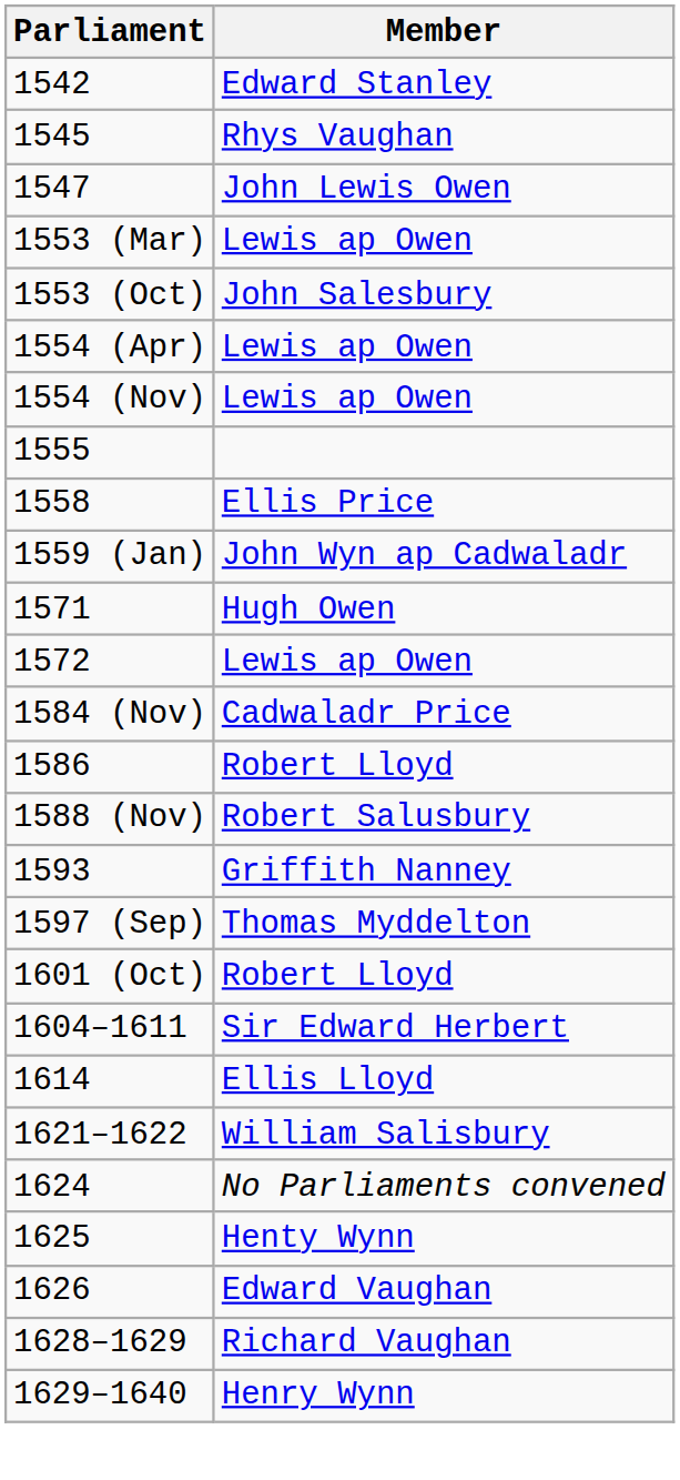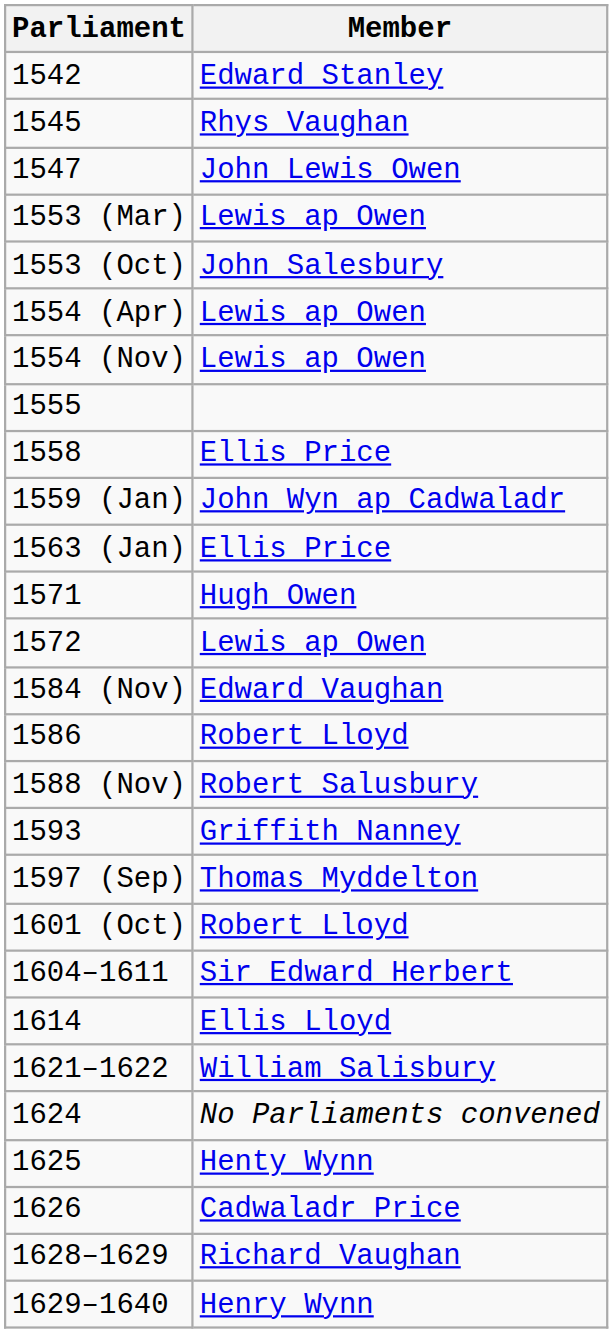 <table class="wikitable">
 <tr>
 <th>Parliament</th>
 <th>Member</th>
 </tr>
 <tr>
 <td>1542</td>
 <td><a href='#'>Edward Stanley</a></td>
 </tr>
 <tr>
 <td>1545</td>
 <td><a href='#'>Rhys Vaughan</a></td>
 </tr>
 <tr>
 <td>1547</td>
 <td><a href='#'>John Lewis Owen</a></td>
 </tr>
 <tr>
 <td>1553 (Mar)</td>
 <td><a href='#'>Lewis ap Owen</a></td>
 </tr>
 <tr>
 <td>1553 (Oct)</td>
 <td><a href='#'>John Salesbury</a></td>
 </tr>
 <tr>
 <td>1554 (Apr)</td>
 <td><a href='#'>Lewis ap Owen</a></td>
 </tr>
 <tr>
 <td>1554 (Nov)</td>
 <td><a href='#'>Lewis ap Owen</a></td>
 </tr>
 <tr>
 <td>1555</td>
 <td></td>
 </tr>
 <tr>
 <td>1558</td>
 <td><a href='#'>Ellis Price</a></td>
 </tr>
 <tr>
 <td>1559 (Jan)</td>
 <td><a href='#'>John Wyn ap Cadwaladr</a></td>
 </tr>
 <tr>
+<td>1563 (Jan)</td>
+<td><a href='#'>Ellis Price</a></td>
+</tr>
+<tr>
 <td>1571</td>
 <td><a href='#'>Hugh Owen</a></td>
 </tr>
 <tr>
 <td>1572</td>
 <td><a href='#'>Lewis ap Owen</a></td>
 </tr>
 <tr>
 <td>1584 (Nov)</td>
-<td><a href='#'>Cadwaladr Price</a></td>
+<td><a href='#'>Edward Vaughan</a></td>
 </tr>
 <tr>
 <td>1586</td>
 <td><a href='#'>Robert Lloyd</a></td>
 </tr>
 <tr>
 <td>1588 (Nov)</td>
 <td><a href='#'>Robert Salusbury</a></td>
 </tr>
 <tr>
 <td>1593</td>
 <td><a href='#'>Griffith Nanney</a></td>
 </tr>
 <tr>
 <td>1597 (Sep)</td>
 <td><a href='#'>Thomas Myddelton</a></td>
 </tr>
 <tr>
 <td>1601 (Oct)</td>
 <td><a href='#'>Robert Lloyd</a></td>
 </tr>
 <tr>
 <td>1604–1611</td>
 <td><a href='#'>Sir Edward Herbert</a></td>
 </tr>
 <tr>
 <td>1614</td>
 <td><a href='#'>Ellis Lloyd</a></td>
 </tr>
 <tr>
 <td>1621–1622</td>
 <td><a href='#'>William Salisbury</a></td>
 </tr>
 <tr>
 <td>1624</td>
 <td><em>No Parliaments convened</em></td>
 </tr>
 <tr>
 <td>1625</td>
 <td><a href='#'>Henty Wynn</a></td>
 </tr>
 <tr>
 <td>1626</td>
-<td><a href='#'>Edward Vaughan</a></td>
+<td><a href='#'>Cadwaladr Price</a></td>
 </tr>
 <tr>
 <td>1628–1629</td>
 <td><a href='#'>Richard Vaughan</a></td>
 </tr>
 <tr>
 <td>1629–1640</td>
 <td><a href='#'>Henry Wynn</a></td>
 </tr>
 </table>
